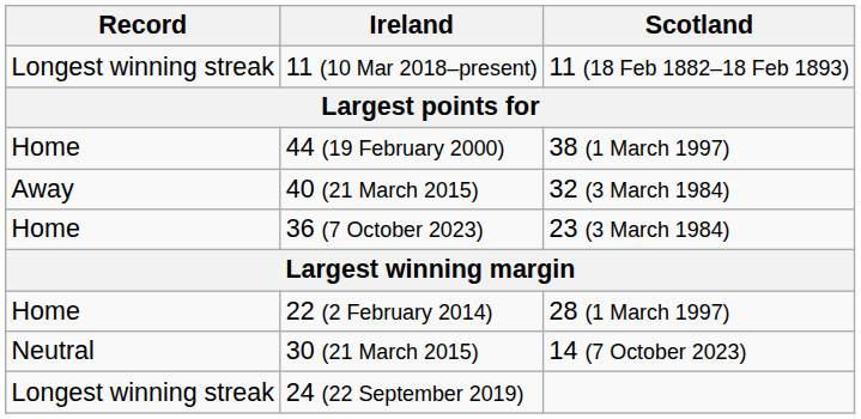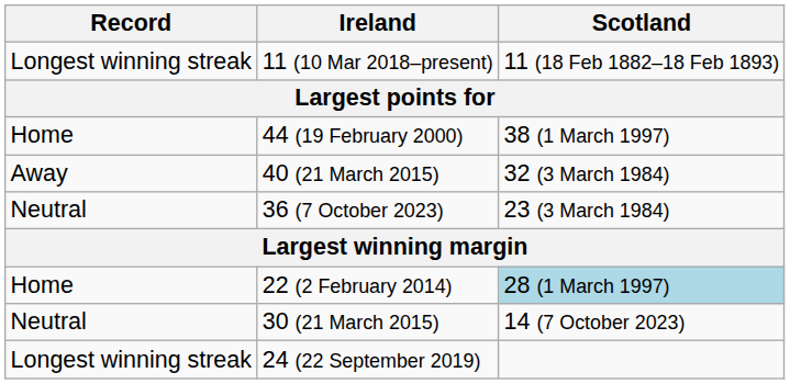 <table class="wikitable">
 <tr>
 <th>Record</th>
 <th>Ireland</th>
 <th>Scotland</th>
 </tr>
 <tr>
 <td>Longest winning streak</td>
 <td>11 <small>(10 Mar 2018–present)</small></td>
 <td>11 <small>(18 Feb 1882–18 Feb 1893)</small></td>
 </tr>
 <tr>
 <th colspan=3 align=center>Largest points for</th>
 </tr>
 <tr>
 <td>Home</td>
 <td>44 <small>(19 February 2000)</small></td>
 <td>38 <small>(1 March 1997)</small></td>
 </tr>
 <tr>
 <td>Away</td>
 <td>40 <small>(21 March 2015)</small></td>
 <td>32 <small>(3 March 1984)</small></td>
 </tr>
 <tr>
-<td>Home</td>
+<td>Neutral</td>
 <td>36 <small>(7 October 2023)</small></td>
 <td>23 <small>(3 March 1984)</small></td>
 </tr>
 <tr>
 <th colspan=3 align=center>Largest winning margin</th>
 </tr>
 <tr>
 <td>Home</td>
 <td>22 <small>(2 February 2014)</small></td>
-<td>28 <small>(1 March 1997)</small></td>
+<td style="background: lightblue;">28 <small>(1 March 1997)</small></td>
 </tr>
 <tr>
 <td>Neutral</td>
 <td>30 <small>(21 March 2015)</small></td>
 <td>14 <small>(7 October 2023)</small></td>
 </tr>
 <tr>
 <td>Longest winning streak</td>
 <td>24 <small>(22 September 2019)</small></td>
 <td></td>
 </tr>
 </table>
